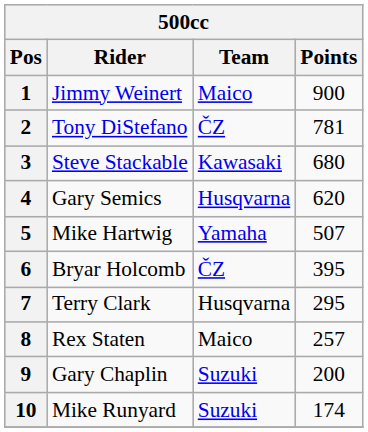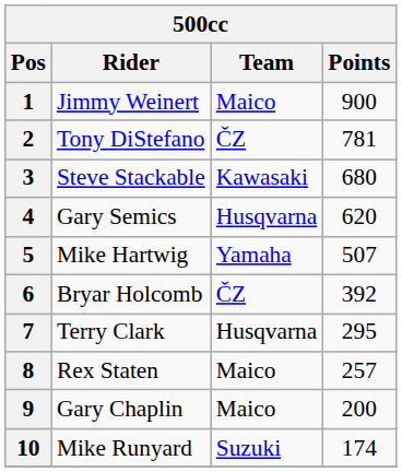 <table class="wikitable" style="font-size: 85%;">
 <tr>
 <th colspan=4>500cc</th>
 </tr>
 <tr>
 <th align=center>Pos</th>
 <th align=center>Rider</th>
 <th align=center>Team</th>
 <th align=center>Points</th>
 </tr>
 <tr>
 <th>1</th>
 <td> <a href='#'>Jimmy Weinert</a></td>
 <td><a href='#'>Maico</a></td>
 <td align="center">900</td>
 </tr>
 <tr>
 <th>2</th>
 <td> <a href='#'>Tony DiStefano</a></td>
 <td><a href='#'>ČZ</a></td>
 <td align="center">781</td>
 </tr>
 <tr>
 <th>3</th>
 <td> <a href='#'>Steve Stackable</a></td>
 <td><a href='#'>Kawasaki</a></td>
 <td align="center">680</td>
 </tr>
 <tr>
 <th>4</th>
 <td> Gary Semics</td>
 <td><a href='#'>Husqvarna</a></td>
 <td align="center">620</td>
 </tr>
 <tr>
 <th>5</th>
 <td> Mike Hartwig</td>
 <td><a href='#'>Yamaha</a></td>
 <td align="center">507</td>
 </tr>
 <tr>
 <th>6</th>
 <td> Bryar Holcomb</td>
 <td><a href='#'>ČZ</a></td>
-<td align="center">395</td>
+<td align="center">392</td>
 </tr>
 <tr>
 <th>7</th>
 <td> Terry Clark</td>
 <td>Husqvarna</td>
 <td align="center">295</td>
 </tr>
 <tr>
 <th>8</th>
 <td> Rex Staten</td>
 <td>Maico</td>
 <td align="center">257</td>
 </tr>
 <tr>
 <th>9</th>
 <td> Gary Chaplin</td>
-<td><a href='#'>Suzuki</a></td>
+<td>Maico</td>
 <td align="center">200</td>
 </tr>
 <tr>
 <th>10</th>
 <td> Mike Runyard</td>
 <td><a href='#'>Suzuki</a></td>
 <td align="center">174</td>
 </tr>
 <tr>
 </tr>
 </table>
